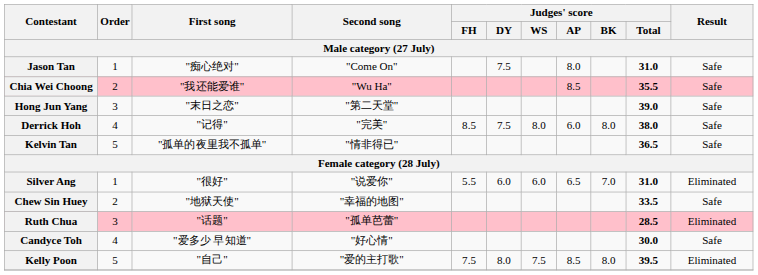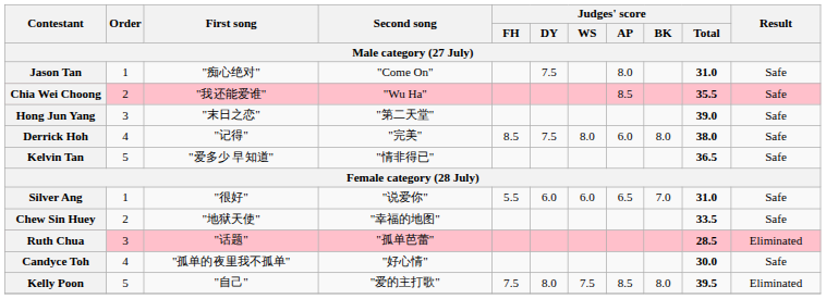 <table class="wikitable plainrowheaders" style="text-align:center;">
 <tr>
 <th rowspan=2 scope="col" style="width:8em;">Contestant</th>
 <th rowspan=2 scope="col">Order</th>
 <th rowspan=2 scope="col" style="width:14em;">First song</th>
 <th rowspan=2 scope="col" style="width:14em;">Second song</th>
 <th colspan=6 scope="col">Judges' score</th>
 <th rowspan=2 scope="col" style="width:7em;">Result</th>
 </tr>
 <tr>
 <th style="width:2.7em;">FH</th>
 <th style="width:2.7em;">DY</th>
 <th style="width:2.7em;">WS</th>
 <th style="width:2.7em;">AP</th>
 <th style="width:2.7em;">BK</th>
 <th style="width:3.6em;">Total</th>
 </tr>
 <tr>
 <th colspan=11>Male category (27 July)</th>
 </tr>
 <tr>
 <th scope="row">Jason Tan</th>
 <td>1</td>
 <td>"痴心绝对"</td>
 <td>"Come On"</td>
 <td></td>
 <td>7.5</td>
 <td></td>
 <td>8.0</td>
 <td></td>
 <td><strong>31.0</strong></td>
 <td>Safe</td>
 </tr>
 <tr style="background:pink;">
 <th scope="row">Chia Wei Choong</th>
 <td>2</td>
 <td>"我还能爱谁"</td>
 <td>"Wu Ha"</td>
 <td></td>
 <td></td>
 <td></td>
 <td>8.5</td>
 <td></td>
 <td><strong>35.5</strong></td>
 <td>Safe</td>
 </tr>
 <tr>
 <th scope="row">Hong Jun Yang</th>
 <td>3</td>
 <td>"末日之恋"</td>
 <td>"第二天堂"</td>
 <td></td>
 <td></td>
 <td></td>
 <td></td>
 <td></td>
 <td><strong>39.0</strong></td>
 <td>Safe</td>
 </tr>
 <tr>
 <th scope="row">Derrick Hoh</th>
 <td>4</td>
 <td>"记得"</td>
 <td>"完美"</td>
 <td>8.5</td>
 <td>7.5</td>
 <td>8.0</td>
 <td>6.0</td>
 <td>8.0</td>
 <td><strong>38.0</strong></td>
 <td>Safe</td>
 </tr>
 <tr>
 <th scope="row">Kelvin Tan</th>
 <td>5</td>
-<td>"孤单的夜里我不孤单"</td>
+<td>"爱多少 早知道"</td>
 <td>"情非得已"</td>
 <td></td>
 <td></td>
 <td></td>
 <td></td>
 <td></td>
 <td><strong>36.5</strong></td>
 <td>Safe</td>
 </tr>
 <tr>
 <th colspan=11>Female category (28 July)</th>
 </tr>
 <tr>
 <th scope="row">Silver Ang</th>
 <td>1</td>
 <td>"很好"</td>
 <td>"说爱你"</td>
 <td>5.5</td>
 <td>6.0</td>
 <td>6.0</td>
 <td>6.5</td>
 <td>7.0</td>
 <td><strong>31.0</strong></td>
-<td>Eliminated</td>
+<td>Safe</td>
 </tr>
 <tr>
 <th scope="row">Chew Sin Huey</th>
 <td>2</td>
 <td>"地狱天使"</td>
 <td>"幸福的地图"</td>
 <td></td>
 <td></td>
 <td></td>
 <td></td>
 <td></td>
 <td><strong>33.5</strong></td>
 <td>Safe</td>
 </tr>
 <tr style="background:pink;">
 <th scope="row">Ruth Chua</th>
 <td>3</td>
 <td>"话题"</td>
 <td>"孤单芭蕾"</td>
 <td></td>
 <td></td>
 <td></td>
 <td></td>
 <td></td>
 <td><strong>28.5</strong></td>
 <td>Eliminated</td>
 </tr>
 <tr>
 <th scope="row">Candyce Toh</th>
 <td>4</td>
-<td>"爱多少 早知道"</td>
+<td>"孤单的夜里我不孤单"</td>
 <td>"好心情"</td>
 <td></td>
 <td></td>
 <td></td>
 <td></td>
 <td></td>
 <td><strong>30.0</strong></td>
 <td>Safe</td>
 </tr>
 <tr>
 <th scope="row">Kelly Poon</th>
 <td>5</td>
 <td>"自己"</td>
 <td>"爱的主打歌"</td>
 <td>7.5</td>
 <td>8.0</td>
 <td>7.5</td>
 <td>8.5</td>
 <td>8.0</td>
 <td><strong>39.5</strong></td>
 <td>Eliminated</td>
 </tr>
 <tr>
 </tr>
 </table>
